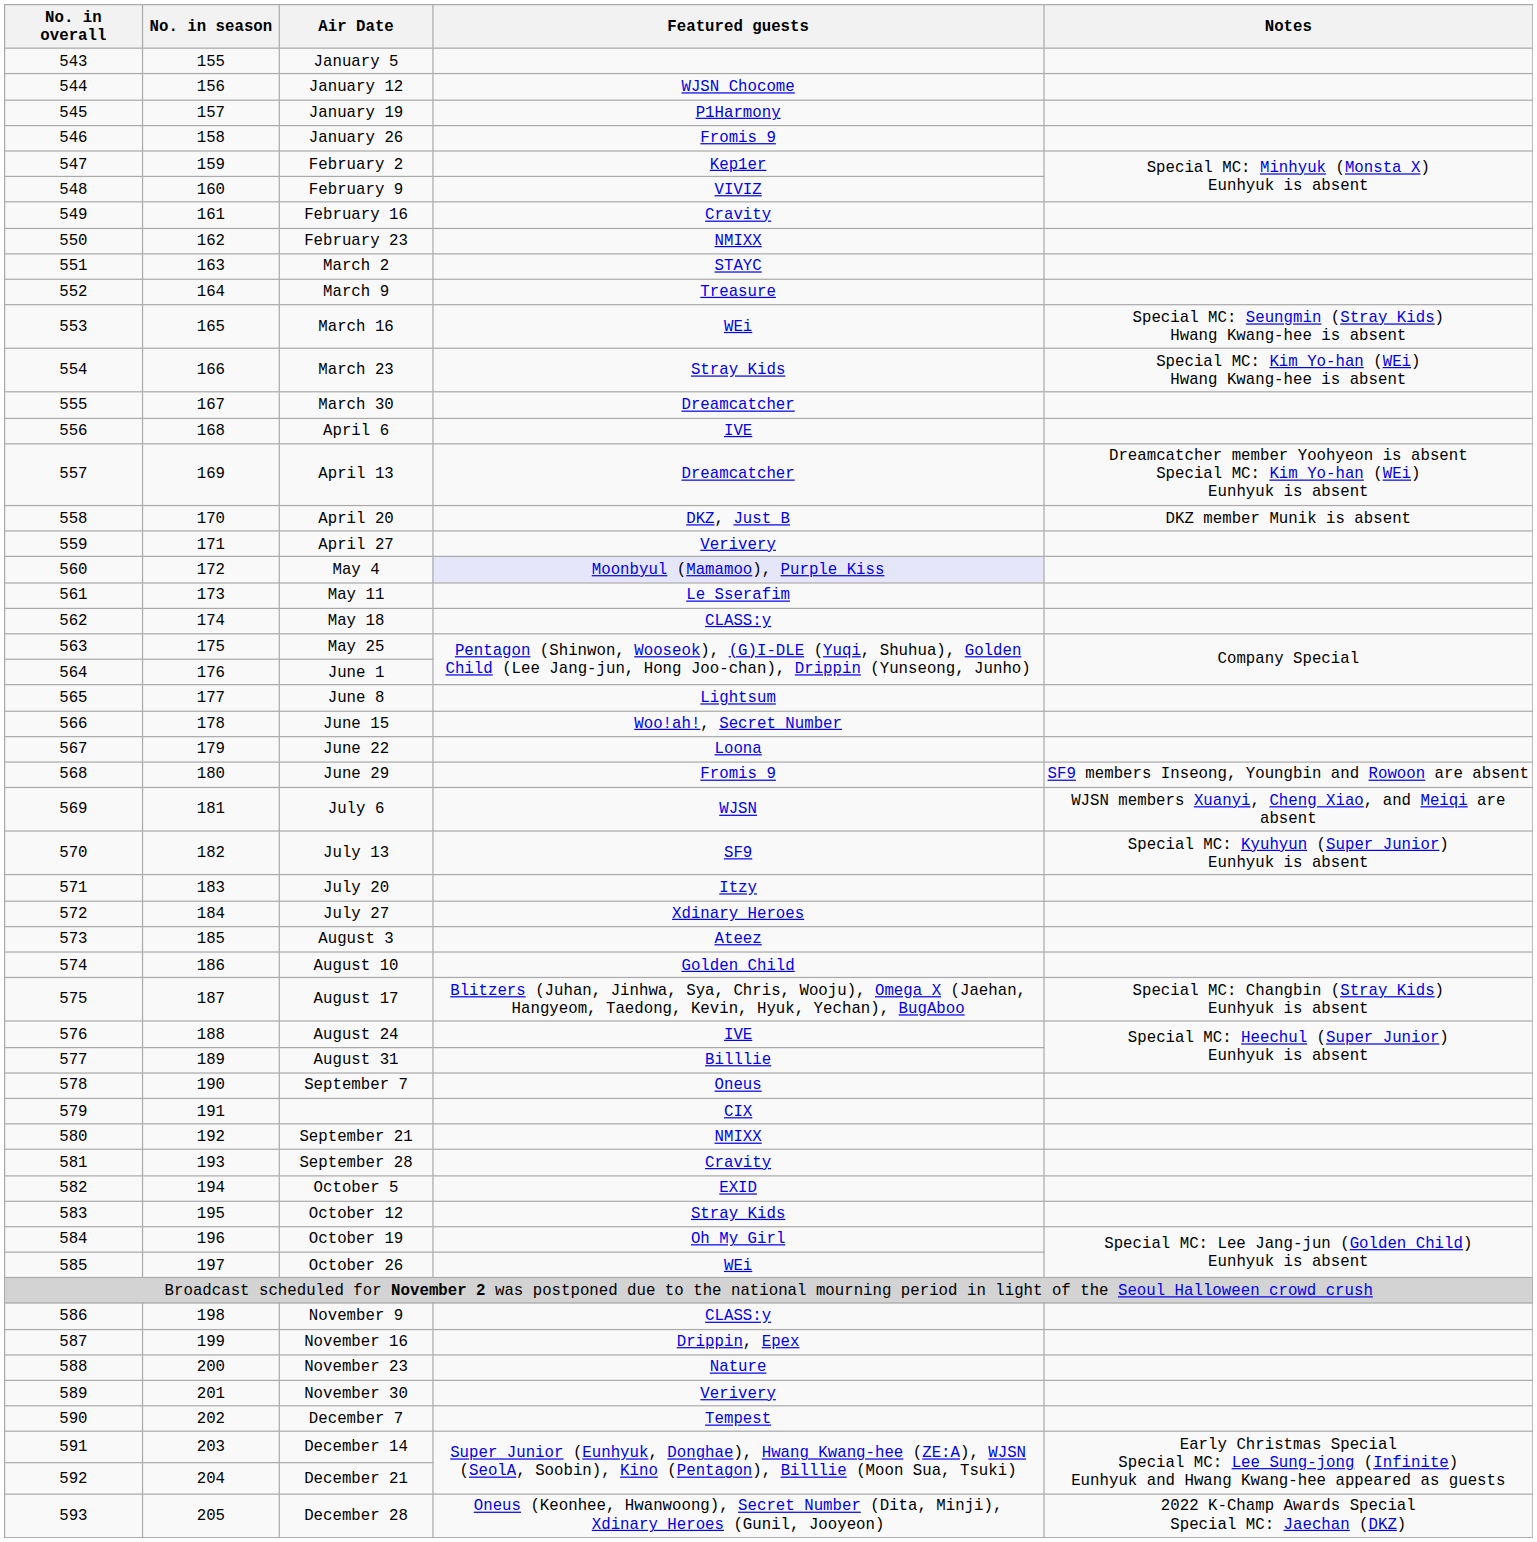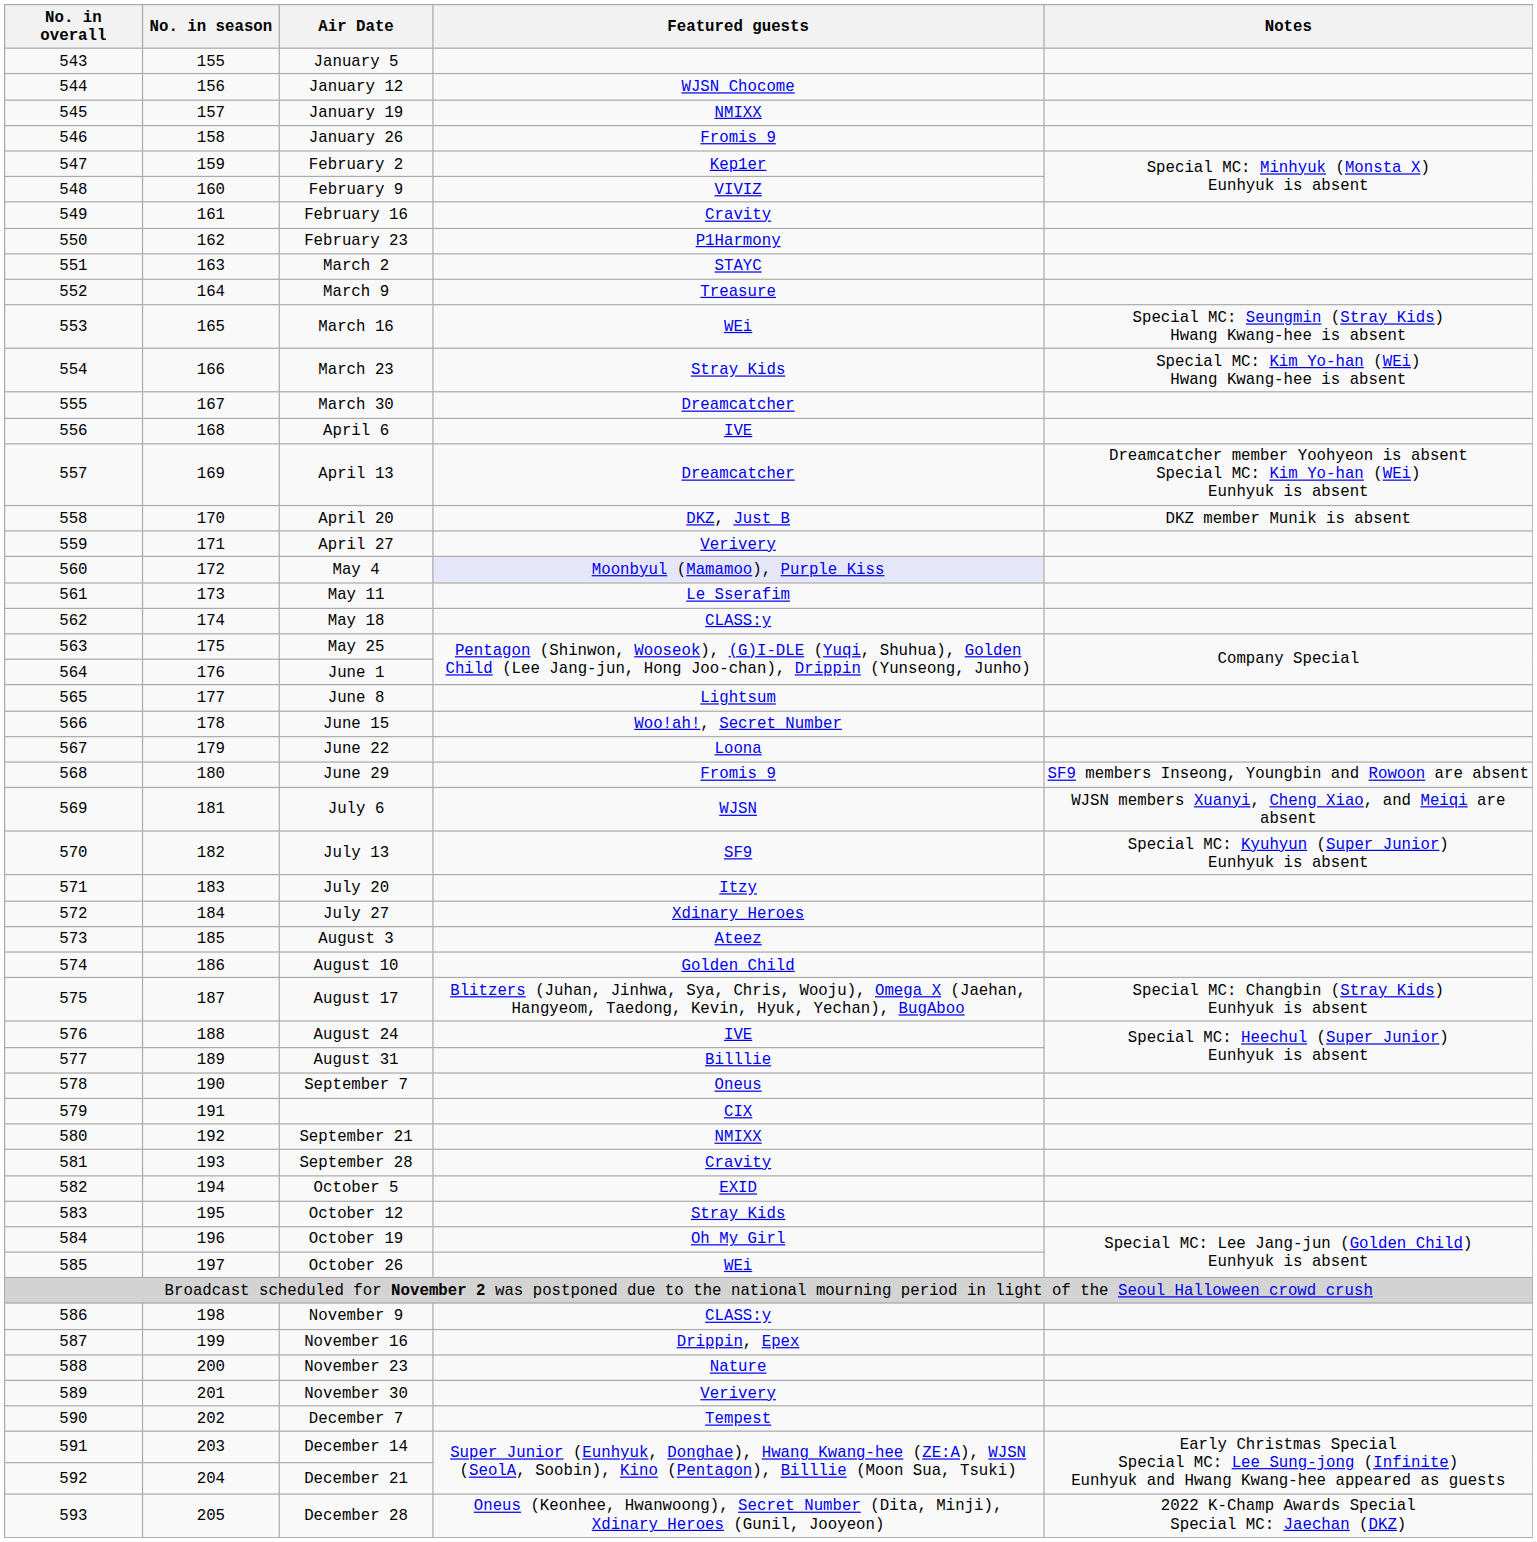 <table class="wikitable" style="text-align:center; width:100%">
 <tr>
 <th width="9%">No. in overall</th>
 <th width="9%">No. in season</th>
 <th width="10%">Air Date</th>
 <th width="40%">Featured guests</th>
 <th width="32%">Notes</th>
 </tr>
 <tr>
 <td>543</td>
 <td>155</td>
 <td>January 5</td>
 <td></td>
 <td></td>
 </tr>
 <tr>
 <td>544</td>
 <td>156</td>
 <td>January 12</td>
 <td><a href='#'>WJSN Chocome</a></td>
 <td></td>
 </tr>
 <tr>
 <td>545</td>
 <td>157</td>
 <td>January 19</td>
-<td><a href='#'>P1Harmony</a></td>
+<td><a href='#'>NMIXX</a></td>
 <td></td>
 </tr>
 <tr>
 <td>546</td>
 <td>158</td>
 <td>January 26</td>
 <td><a href='#'>Fromis 9</a></td>
 <td></td>
 </tr>
 <tr>
 <td>547</td>
 <td>159</td>
 <td>February 2</td>
 <td><a href='#'>Kep1er</a></td>
 <td rowspan="2">Special MC: <a href='#'>Minhyuk</a> (<a href='#'>Monsta X</a>)<br>Eunhyuk is absent</td>
 </tr>
 <tr>
 <td>548</td>
 <td>160</td>
 <td>February 9</td>
 <td><a href='#'>VIVIZ</a></td>
 </tr>
 <tr>
 <td>549</td>
 <td>161</td>
 <td>February 16</td>
 <td><a href='#'>Cravity</a></td>
 <td></td>
 </tr>
 <tr>
 <td>550</td>
 <td>162</td>
 <td>February 23</td>
-<td><a href='#'>NMIXX</a></td>
+<td><a href='#'>P1Harmony</a></td>
 <td></td>
 </tr>
 <tr>
 <td>551</td>
 <td>163</td>
 <td>March 2</td>
 <td><a href='#'>STAYC</a></td>
 <td></td>
 </tr>
 <tr>
 <td>552</td>
 <td>164</td>
 <td>March 9</td>
 <td><a href='#'>Treasure</a></td>
 <td></td>
 </tr>
 <tr>
 <td>553</td>
 <td>165</td>
 <td>March 16</td>
 <td><a href='#'>WEi</a></td>
 <td>Special MC: <a href='#'>Seungmin</a> (<a href='#'>Stray Kids</a>)<br>Hwang Kwang-hee is absent</td>
 </tr>
 <tr>
 <td>554</td>
 <td>166</td>
 <td>March 23</td>
 <td><a href='#'>Stray Kids</a></td>
 <td>Special MC: <a href='#'>Kim Yo-han</a> (<a href='#'>WEi</a>)<br>Hwang Kwang-hee is absent</td>
 </tr>
 <tr>
 <td>555</td>
 <td>167</td>
 <td>March 30</td>
 <td><a href='#'>Dreamcatcher</a></td>
 <td></td>
 </tr>
 <tr>
 <td>556</td>
 <td>168</td>
 <td>April 6</td>
 <td><a href='#'>IVE</a></td>
 <td></td>
 </tr>
 <tr>
 <td>557</td>
 <td>169</td>
 <td>April 13</td>
 <td><a href='#'>Dreamcatcher</a></td>
 <td>Dreamcatcher member Yoohyeon is absent<br>Special MC: <a href='#'>Kim Yo-han</a> (<a href='#'>WEi</a>)<br>Eunhyuk is absent</td>
 </tr>
 <tr>
 <td>558</td>
 <td>170</td>
 <td>April 20</td>
 <td><a href='#'>DKZ</a>, <a href='#'>Just B</a></td>
 <td>DKZ member Munik is absent</td>
 </tr>
 <tr>
 <td>559</td>
 <td>171</td>
 <td>April 27</td>
 <td><a href='#'>Verivery</a></td>
 <td></td>
 </tr>
 <tr>
 <td>560</td>
 <td>172</td>
 <td>May 4</td>
 <td style="background: lavender;"><a href='#'>Moonbyul</a> (<a href='#'>Mamamoo</a>), <a href='#'>Purple Kiss</a></td>
 <td></td>
 </tr>
 <tr>
 <td>561</td>
 <td>173</td>
 <td>May 11</td>
 <td><a href='#'>Le Sserafim</a></td>
 <td></td>
 </tr>
 <tr>
 <td>562</td>
 <td>174</td>
 <td>May 18</td>
 <td><a href='#'>CLASS:y</a></td>
 <td></td>
 </tr>
 <tr>
 <td>563</td>
 <td>175</td>
 <td>May 25</td>
 <td rowspan="2"><a href='#'>Pentagon</a> (Shinwon, <a href='#'>Wooseok</a>), <a href='#'>(G)I-DLE</a> (<a href='#'>Yuqi</a>, Shuhua), <a href='#'>Golden Child</a> (Lee Jang-jun, Hong Joo-chan), <a href='#'>Drippin</a> (Yunseong, Junho)</td>
 <td rowspan="2">Company Special</td>
 </tr>
 <tr>
 <td>564</td>
 <td>176</td>
 <td>June 1</td>
 </tr>
 <tr>
 <td>565</td>
 <td>177</td>
 <td>June 8</td>
 <td><a href='#'>Lightsum</a></td>
 <td></td>
 </tr>
 <tr>
 <td>566</td>
 <td>178</td>
 <td>June 15</td>
 <td><a href='#'>Woo!ah!</a>, <a href='#'>Secret Number</a></td>
 <td></td>
 </tr>
 <tr>
 <td>567</td>
 <td>179</td>
 <td>June 22</td>
 <td><a href='#'>Loona</a></td>
 <td></td>
 </tr>
 <tr>
 <td>568</td>
 <td>180</td>
 <td>June 29</td>
 <td><a href='#'>Fromis 9</a></td>
 <td><a href='#'>SF9</a> members Inseong, Youngbin and <a href='#'>Rowoon</a> are absent</td>
 </tr>
 <tr>
 <td>569</td>
 <td>181</td>
 <td>July 6</td>
 <td><a href='#'>WJSN</a></td>
 <td>WJSN members <a href='#'>Xuanyi</a>, <a href='#'>Cheng Xiao</a>, and <a href='#'>Meiqi</a> are absent</td>
 </tr>
 <tr>
 <td>570</td>
 <td>182</td>
 <td>July 13</td>
 <td><a href='#'>SF9</a></td>
 <td>Special MC: <a href='#'>Kyuhyun</a> (<a href='#'>Super Junior</a>)<br>Eunhyuk is absent</td>
 </tr>
 <tr>
 <td>571</td>
 <td>183</td>
 <td>July 20</td>
 <td><a href='#'>Itzy</a></td>
 <td></td>
 </tr>
 <tr>
 <td>572</td>
 <td>184</td>
 <td>July 27</td>
 <td><a href='#'>Xdinary Heroes</a></td>
 <td></td>
 </tr>
 <tr>
 <td>573</td>
 <td>185</td>
 <td>August 3</td>
 <td><a href='#'>Ateez</a></td>
 <td></td>
 </tr>
 <tr>
 <td>574</td>
 <td>186</td>
 <td>August 10</td>
 <td><a href='#'>Golden Child</a></td>
 <td></td>
 </tr>
 <tr>
 <td>575</td>
 <td>187</td>
 <td>August 17</td>
 <td><a href='#'>Blitzers</a> (Juhan, Jinhwa, Sya, Chris, Wooju), <a href='#'>Omega X</a> (Jaehan, Hangyeom, Taedong, Kevin, Hyuk, Yechan), <a href='#'>BugAboo</a></td>
 <td>Special MC: Changbin (<a href='#'>Stray Kids</a>)<br>Eunhyuk is absent</td>
 </tr>
 <tr>
 <td>576</td>
 <td>188</td>
 <td>August 24</td>
 <td><a href='#'>IVE</a></td>
 <td rowspan="2">Special MC: <a href='#'>Heechul</a> (<a href='#'>Super Junior</a>)<br>Eunhyuk is absent</td>
 </tr>
 <tr>
 <td>577</td>
 <td>189</td>
 <td>August 31</td>
 <td><a href='#'>Billlie</a></td>
 </tr>
 <tr>
 <td>578</td>
 <td>190</td>
 <td>September 7</td>
 <td><a href='#'>Oneus</a></td>
 <td></td>
 </tr>
 <tr>
 <td>579</td>
 <td>191</td>
 <td></td>
 <td><a href='#'>CIX</a></td>
 <td></td>
 </tr>
 <tr>
 <td>580</td>
 <td>192</td>
 <td>September 21</td>
 <td><a href='#'>NMIXX</a></td>
 <td></td>
 </tr>
 <tr>
 <td>581</td>
 <td>193</td>
 <td>September 28</td>
 <td><a href='#'>Cravity</a></td>
 <td></td>
 </tr>
 <tr>
 <td>582</td>
 <td>194</td>
 <td>October 5</td>
 <td><a href='#'>EXID</a></td>
 <td></td>
 </tr>
 <tr>
 <td>583</td>
 <td>195</td>
 <td>October 12</td>
 <td><a href='#'>Stray Kids</a></td>
 <td></td>
 </tr>
 <tr>
 <td>584</td>
 <td>196</td>
 <td>October 19</td>
 <td><a href='#'>Oh My Girl</a></td>
 <td rowspan="2">Special MC: Lee Jang-jun (<a href='#'>Golden Child</a>)<br>Eunhyuk is absent</td>
 </tr>
 <tr>
 <td>585</td>
 <td>197</td>
 <td>October 26</td>
 <td><a href='#'>WEi</a></td>
 </tr>
 <tr>
 <td colspan="5" style="text-align:center;background:Lightgray">Broadcast scheduled for <strong>November 2</strong> was postponed due to the national mourning period in light of the <a href='#'>Seoul Halloween crowd crush</a></td>
 </tr>
 <tr>
 <td>586</td>
 <td>198</td>
 <td>November 9</td>
 <td><a href='#'>CLASS:y</a></td>
 <td></td>
 </tr>
 <tr>
 <td>587</td>
 <td>199</td>
 <td>November 16</td>
 <td><a href='#'>Drippin</a>, <a href='#'>Epex</a></td>
 <td></td>
 </tr>
 <tr>
 <td>588</td>
 <td>200</td>
 <td>November 23</td>
 <td><a href='#'>Nature</a></td>
 <td></td>
 </tr>
 <tr>
 <td>589</td>
 <td>201</td>
 <td>November 30</td>
 <td><a href='#'>Verivery</a></td>
 <td></td>
 </tr>
 <tr>
 <td>590</td>
 <td>202</td>
 <td>December 7</td>
 <td><a href='#'>Tempest</a></td>
 <td></td>
 </tr>
 <tr>
 <td>591</td>
 <td>203</td>
 <td>December 14</td>
 <td rowspan="2"><a href='#'>Super Junior</a> (<a href='#'>Eunhyuk</a>, <a href='#'>Donghae</a>), <a href='#'>Hwang Kwang-hee</a> (<a href='#'>ZE:A</a>), <a href='#'>WJSN</a> (<a href='#'>SeolA</a>, Soobin), <a href='#'>Kino</a> (<a href='#'>Pentagon</a>), <a href='#'>Billlie</a> (Moon Sua, Tsuki)</td>
 <td rowspan="2">Early Christmas Special<br>Special MC: <a href='#'>Lee Sung-jong</a> (<a href='#'>Infinite</a>)<br>Eunhyuk and Hwang Kwang-hee appeared as guests</td>
 </tr>
 <tr>
 <td>592</td>
 <td>204</td>
 <td>December 21</td>
 </tr>
 <tr>
 <td>593</td>
 <td>205</td>
 <td>December 28</td>
 <td><a href='#'>Oneus</a> (Keonhee, Hwanwoong), <a href='#'>Secret Number</a> (Dita, Minji), <a href='#'>Xdinary Heroes</a> (Gunil, Jooyeon)</td>
 <td>2022 K-Champ Awards Special<br>Special MC: <a href='#'>Jaechan</a> (<a href='#'>DKZ</a>)</td>
 </tr>
 </table>
